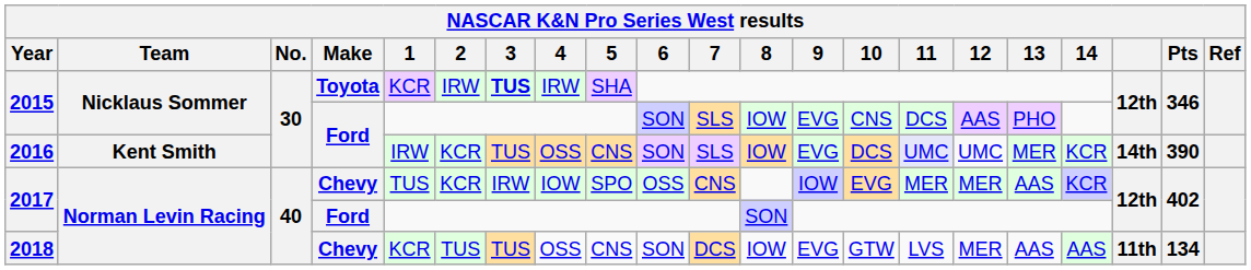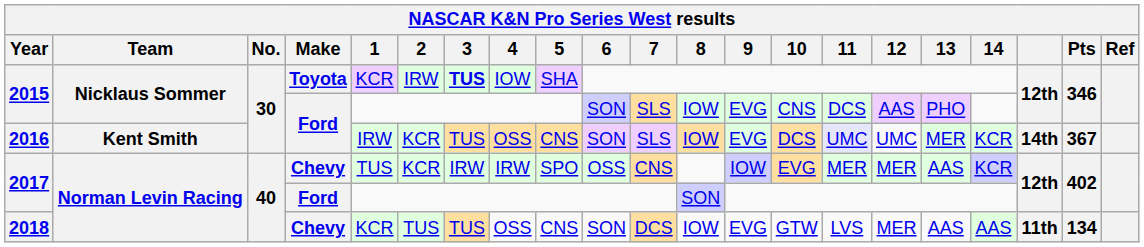 <table class="wikitable" style="text-align:center; font-size:75%">
 <tr>
 <th colspan=23><a href='#'>NASCAR K&N Pro Series West</a> results</th>
 </tr>
 <tr>
 <th>Year</th>
 <th>Team</th>
 <th>No.</th>
 <th>Make</th>
 <th>1</th>
 <th>2</th>
 <th>3</th>
 <th>4</th>
 <th>5</th>
 <th>6</th>
 <th>7</th>
 <th>8</th>
 <th>9</th>
 <th>10</th>
 <th>11</th>
 <th>12</th>
 <th>13</th>
 <th>14</th>
 <th></th>
 <th>Pts</th>
 <th>Ref</th>
 </tr>
 <tr>
 <th rowspan=2><a href='#'>2015</a></th>
 <th rowspan=2>Nicklaus Sommer</th>
 <th rowspan=3>30</th>
 <th><a href='#'>Toyota</a></th>
 <td style="background:#EFCFFF;"><a href='#'>KCR</a><br></td>
 <td style="background:#DFFFDF;"><a href='#'>IRW</a><br></td>
 <td style="background:#DFFFDF;"><strong><a href='#'>TUS</a></strong><br></td>
-<td style="background:#DFFFDF;"><a href='#'>IRW</a><br></td>
+<td style="background:#DFFFDF;"><a href='#'>IOW</a><br></td>
 <td style="background:#EFCFFF;"><a href='#'>SHA</a><br></td>
 <td colspan=9></td>
 <th rowspan=2>12th</th>
 <th rowspan=2>346</th>
 <th rowspan=2></th>
 </tr>
 <tr>
 <th rowspan=2><a href='#'>Ford</a></th>
 <td colspan=5></td>
 <td style="background:#CFCFFF;"><a href='#'>SON</a><br></td>
 <td style="background:#FFDF9F;"><a href='#'>SLS</a><br></td>
 <td style="background:#DFFFDF;"><a href='#'>IOW</a><br></td>
 <td style="background:#DFFFDF;"><a href='#'>EVG</a><br></td>
 <td style="background:#DFFFDF;"><a href='#'>CNS</a><br></td>
 <td style="background:#DFFFDF;"><a href='#'>DCS</a><br></td>
 <td style="background:#EFCFFF;"><a href='#'>AAS</a><br></td>
 <td style="background:#EFCFFF;"><a href='#'>PHO</a><br></td>
 <td></td>
 </tr>
 <tr>
 <th><a href='#'>2016</a></th>
 <th>Kent Smith</th>
 <td style="background:#DFFFDF;"><a href='#'>IRW</a><br></td>
 <td style="background:#DFFFDF;"><a href='#'>KCR</a><br></td>
 <td style="background:#FFDF9F;"><a href='#'>TUS</a><br></td>
 <td style="background:#FFDF9F;"><a href='#'>OSS</a><br></td>
 <td style="background:#FFDF9F;"><a href='#'>CNS</a><br></td>
 <td style="background:#EFCFFF;"><a href='#'>SON</a><br></td>
 <td style="background:#EFCFFF;"><a href='#'>SLS</a><br></td>
 <td style="background:#FFDF9F;"><a href='#'>IOW</a><br></td>
 <td style="background:#DFFFDF;"><a href='#'>EVG</a><br></td>
 <td style="background:#FFDF9F;"><a href='#'>DCS</a><br></td>
 <td style="background: lavender;"><a href='#'>UMC</a></td>
 <td><a href='#'>UMC</a></td>
 <td style="background:#DFFFDF;"><a href='#'>MER</a><br></td>
 <td style="background:#DFFFDF;"><a href='#'>KCR</a><br></td>
 <th>14th</th>
-<th>390</th>
+<th>367</th>
 <th></th>
 </tr>
 <tr>
 <th rowspan=2><a href='#'>2017</a></th>
 <th rowspan=3><a href='#'>Norman Levin Racing</a></th>
 <th rowspan=3>40</th>
 <th><a href='#'>Chevy</a></th>
 <td style="background:#DFFFDF;"><a href='#'>TUS</a><br></td>
 <td style="background:#DFFFDF;"><a href='#'>KCR</a><br></td>
 <td style="background:#DFFFDF;"><a href='#'>IRW</a><br></td>
-<td style="background:#DFFFDF;"><a href='#'>IOW</a><br></td>
+<td style="background:#DFFFDF;"><a href='#'>IRW</a><br></td>
 <td style="background:#DFFFDF;"><a href='#'>SPO</a><br></td>
 <td style="background:#DFFFDF;"><a href='#'>OSS</a><br></td>
 <td style="background:#FFDF9F;"><a href='#'>CNS</a><br></td>
 <td></td>
 <td style="background:#CFCFFF;"><a href='#'>IOW</a><br></td>
 <td style="background:#FFDF9F;"><a href='#'>EVG</a><br></td>
 <td style="background:#DFFFDF;"><a href='#'>MER</a><br></td>
 <td style="background:#DFFFDF;"><a href='#'>MER</a><br></td>
 <td style="background:#DFFFDF;"><a href='#'>AAS</a><br></td>
 <td style="background:#CFCFFF;"><a href='#'>KCR</a><br></td>
 <th rowspan=2>12th</th>
 <th rowspan=2>402</th>
 <th rowspan=2></th>
 </tr>
 <tr>
 <th><a href='#'>Ford</a></th>
 <td colspan=7></td>
 <td style="background:#CFCFFF;"><a href='#'>SON</a><br></td>
 <td colspan=6></td>
 </tr>
 <tr>
 <th><a href='#'>2018</a></th>
 <th><a href='#'>Chevy</a></th>
 <td style="background:#DFFFDF;"><a href='#'>KCR</a><br></td>
 <td style="background:#DFFFDF;"><a href='#'>TUS</a><br></td>
 <td style="background:#FFDF9F;"><a href='#'>TUS</a><br></td>
 <td><a href='#'>OSS</a></td>
 <td><a href='#'>CNS</a></td>
 <td><a href='#'>SON</a></td>
 <td style="background:#FFDF9F;"><a href='#'>DCS</a><br></td>
 <td><a href='#'>IOW</a></td>
 <td><a href='#'>EVG</a></td>
 <td><a href='#'>GTW</a></td>
 <td><a href='#'>LVS</a></td>
 <td><a href='#'>MER</a></td>
 <td><a href='#'>AAS</a></td>
 <td style="background:#DFFFDF;"><a href='#'>AAS</a><br></td>
 <th>11th</th>
 <th>134</th>
 <th></th>
 </tr>
 </table>
